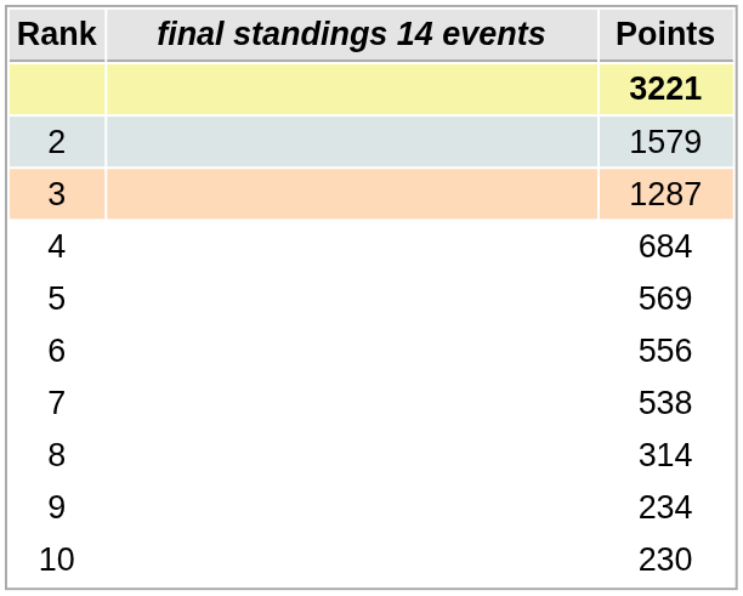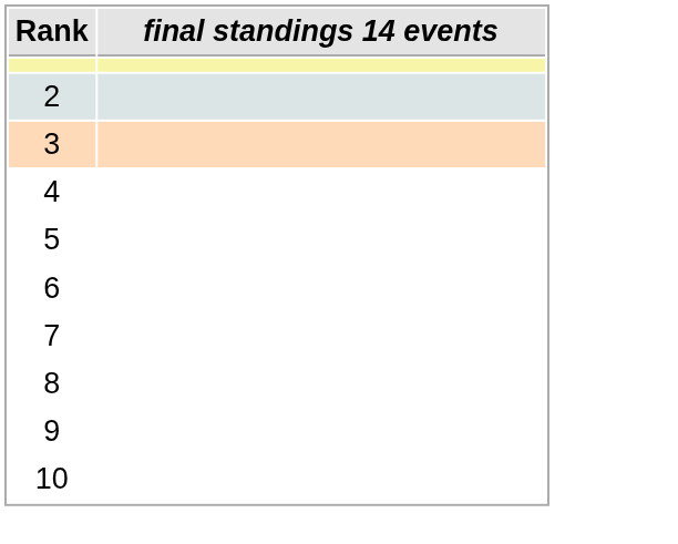 <table cellspacing="1" cellpadding="3" style="border:1px solid #AAAAAA;font-size:86%">
 <tr style="background-color: #E4E4E4;">
 <th style="border-bottom:1px solid #AAAAAA; width: 10px;">Rank</th>
 <th style="border-bottom:1px solid #AAAAAA; width: 200px;"><em>final standings 14 events</em></th>
-<th style="border-bottom:1px solid #AAAAAA; width: 50px;">Points</th>
 </tr>
 <tr style="background:#f7f6a8;">
 <td align=center></td>
 <td><strong></strong></td>
-<td align=center><strong>3221</strong></td>
 </tr>
 <tr style="background:#dce5e5;">
 <td align=center>2</td>
 <td></td>
-<td align=center>1579</td>
 </tr>
 <tr style="background:#ffdab9;">
 <td align=center>3</td>
 <td></td>
-<td align=center>1287</td>
 </tr>
 <tr>
 <td align=center>4</td>
 <td></td>
-<td align=center>684</td>
 </tr>
 <tr>
 <td align=center>5</td>
 <td>  </td>
-<td align=center>569</td>
 </tr>
 <tr>
 <td align=center>6</td>
 <td></td>
-<td align=center>556</td>
 </tr>
 <tr>
 <td align=center>7</td>
 <td></td>
-<td align=center>538</td>
 </tr>
 <tr>
 <td align=center>8</td>
 <td></td>
-<td align=center>314</td>
 </tr>
 <tr>
 <td align=center>9</td>
 <td></td>
-<td align=center>234</td>
 </tr>
 <tr>
 <td align=center>10</td>
 <td></td>
-<td align=center>230</td>
 </tr>
 </table>
